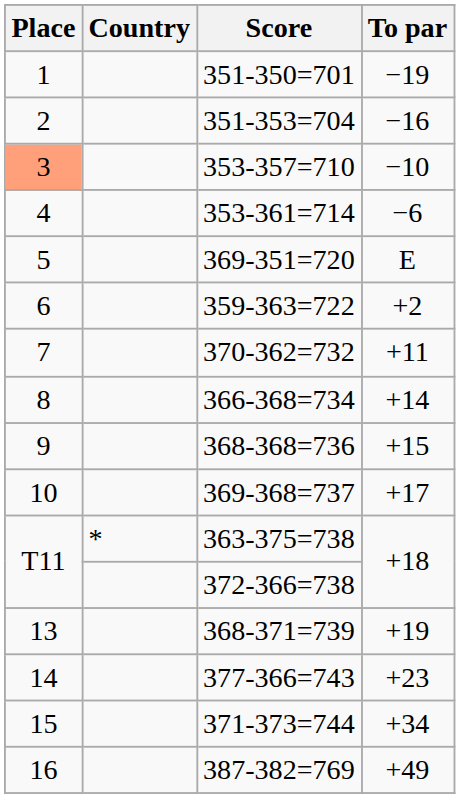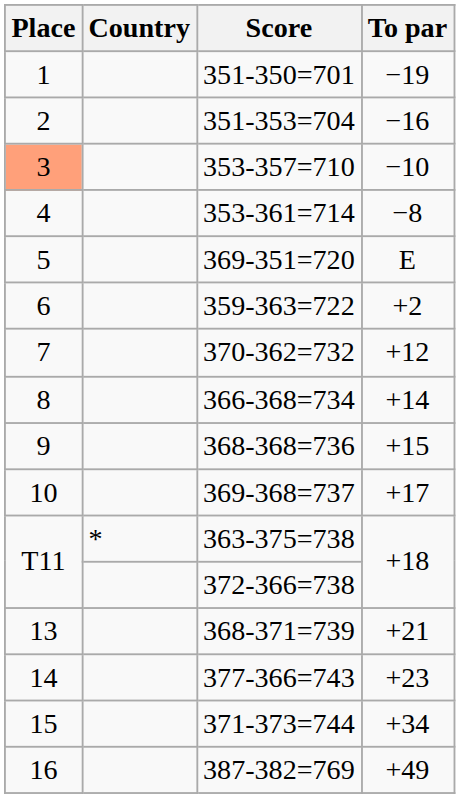 <table class="wikitable" style="font-size:95%;">
 <tr>
 <th>Place</th>
 <th>Country</th>
 <th>Score</th>
 <th>To par</th>
 </tr>
 <tr>
 <td align=center>1</td>
 <td></td>
 <td>351-350=701</td>
 <td align="center">−19</td>
 </tr>
 <tr>
 <td align="center">2</td>
 <td></td>
 <td>351-353=704</td>
 <td align="center">−16</td>
 </tr>
 <tr>
 <td align="center" style="background: lightsalmon;">3</td>
 <td></td>
 <td>353-357=710</td>
 <td align="center">−10</td>
 </tr>
 <tr>
 <td align="center">4</td>
 <td></td>
 <td>353-361=714</td>
-<td align="center">−6</td>
+<td align="center">−8</td>
 </tr>
 <tr>
 <td align="center">5</td>
 <td></td>
 <td>369-351=720</td>
 <td align="center">E</td>
 </tr>
 <tr>
 <td align="center">6</td>
 <td></td>
 <td>359-363=722</td>
 <td align="center">+2</td>
 </tr>
 <tr>
 <td align="center">7</td>
 <td></td>
 <td>370-362=732</td>
-<td align="center">+11</td>
+<td align="center">+12</td>
 </tr>
 <tr>
 <td align="center">8</td>
 <td></td>
 <td>366-368=734</td>
 <td align="center">+14</td>
 </tr>
 <tr>
 <td align="center">9</td>
 <td></td>
 <td>368-368=736</td>
 <td align="center">+15</td>
 </tr>
 <tr>
 <td align="center">10</td>
 <td></td>
 <td>369-368=737</td>
 <td align="center">+17</td>
 </tr>
 <tr>
 <td rowspan="2" align="center">T11</td>
 <td> *</td>
 <td>363-375=738</td>
 <td rowspan="2" align="center">+18</td>
 </tr>
 <tr>
 <td></td>
 <td>372-366=738</td>
 </tr>
 <tr>
 <td align="center">13</td>
 <td></td>
 <td>368-371=739</td>
-<td align="center">+19</td>
+<td align="center">+21</td>
 </tr>
 <tr>
 <td align=center>14</td>
 <td></td>
 <td>377-366=743</td>
 <td align=center>+23</td>
 </tr>
 <tr>
 <td align="center">15</td>
 <td></td>
 <td>371-373=744</td>
 <td align="center">+34</td>
 </tr>
 <tr>
 <td align=center>16</td>
 <td></td>
 <td>387-382=769</td>
 <td align=center>+49</td>
 </tr>
 </table>
